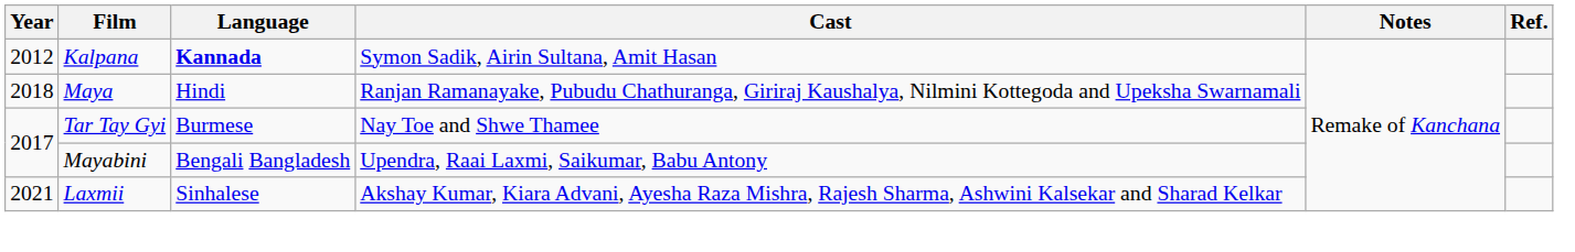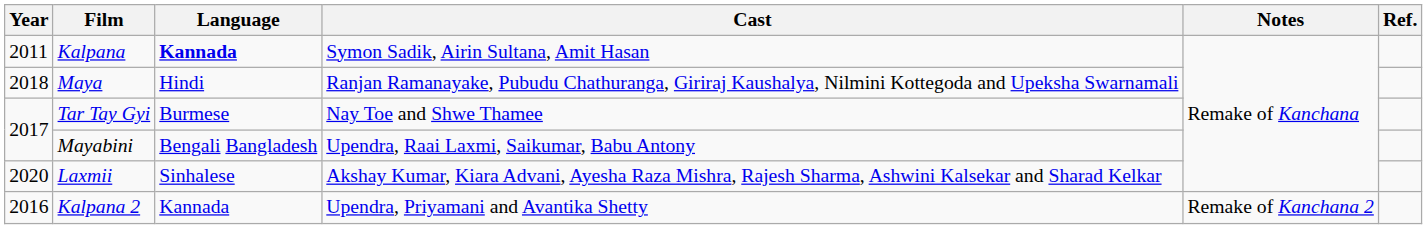 <table class="wikitable plainrowheaders sortable">
 <tr>
 <th>Year</th>
 <th>Film</th>
 <th>Language</th>
 <th>Cast</th>
 <th>Notes</th>
 <th>Ref.</th>
 </tr>
 <tr>
-<td>2012</td>
+<td>2011</td>
 <td><em><a href='#'>Kalpana</a></em></td>
 <td><strong><a href='#'>Kannada</a></strong></td>
 <td><a href='#'>Symon Sadik</a>, <a href='#'>Airin Sultana</a>, <a href='#'>Amit Hasan</a></td>
 <td rowspan=5>Remake of <em><a href='#'>Kanchana</a></em></td>
 <td></td>
 </tr>
 <tr>
 <td>2018</td>
 <td><em><a href='#'>Maya</a></em></td>
 <td><a href='#'>Hindi</a></td>
 <td><a href='#'>Ranjan Ramanayake</a>, <a href='#'>Pubudu Chathuranga</a>, <a href='#'>Giriraj Kaushalya</a>, Nilmini Kottegoda and <a href='#'>Upeksha Swarnamali</a></td>
 <td></td>
 </tr>
 <tr>
 <td rowspan=2>2017</td>
 <td><em><a href='#'>Tar Tay Gyi</a></em></td>
 <td><a href='#'>Burmese</a></td>
 <td><a href='#'>Nay Toe</a> and <a href='#'>Shwe Thamee</a></td>
 <td></td>
 </tr>
 <tr>
 <td><em>Mayabini</em></td>
 <td><a href='#'>Bengali</a> <a href='#'>Bangladesh</a></td>
 <td><a href='#'>Upendra</a>, <a href='#'>Raai Laxmi</a>, <a href='#'>Saikumar</a>, <a href='#'>Babu Antony</a></td>
 <td></td>
 </tr>
 <tr>
-<td>2021</td>
+<td>2020</td>
 <td><em><a href='#'>Laxmii</a></em></td>
 <td><a href='#'>Sinhalese</a></td>
 <td><a href='#'>Akshay Kumar</a>, <a href='#'>Kiara Advani</a>, <a href='#'>Ayesha Raza Mishra</a>, <a href='#'>Rajesh Sharma</a>, <a href='#'>Ashwini Kalsekar</a> and <a href='#'>Sharad Kelkar</a></td>
 <td></td>
 </tr>
+<tr>
+<td>2016</td>
+<td><em><a href='#'>Kalpana 2</a></em></td>
+<td><a href='#'>Kannada</a></td>
+<td><a href='#'>Upendra</a>, <a href='#'>Priyamani</a> and <a href='#'>Avantika Shetty</a></td>
+<td>Remake of <em><a href='#'>Kanchana 2</a></em></td>
+<td></td>
+</tr>
 </table>
